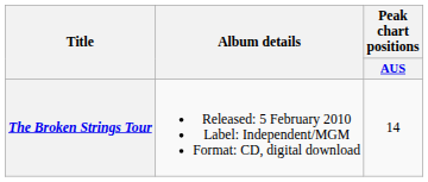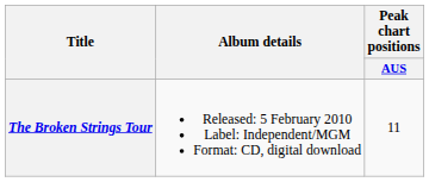 <table class="wikitable plainrowheaders" style="text-align:center;">
 <tr>
 <th scope="col" rowspan="2">Title</th>
 <th scope="col" rowspan="2">Album details</th>
 <th scope="col">Peak chart<br>positions</th>
 </tr>
 <tr>
 <th scope="col" style="width:3em; font-size:90%;"><a href='#'>AUS</a><br></th>
 </tr>
 <tr>
 <th scope="row"><em><a href='#'>The Broken Strings Tour</a></em></th>
 <td><br><ul><li>Released: 5 February 2010</li><li>Label: Independent/MGM</li><li>Format: CD, digital download</li></ul></td>
-<td>14</td>
+<td>11</td>
 </tr>
 </table>
